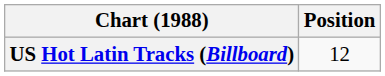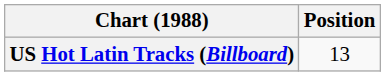 <table class="wikitable plainrowheaders" style="text-align:center;">
 <tr>
 <th scope="col">Chart (1988)</th>
 <th scope="col">Position</th>
 </tr>
 <tr>
 <th scope="row">US <a href='#'>Hot Latin Tracks</a> (<em><a href='#'>Billboard</a></em>)</th>
-<td style="text-align:center;">12</td>
+<td style="text-align:center;">13</td>
 </tr>
 </table>
